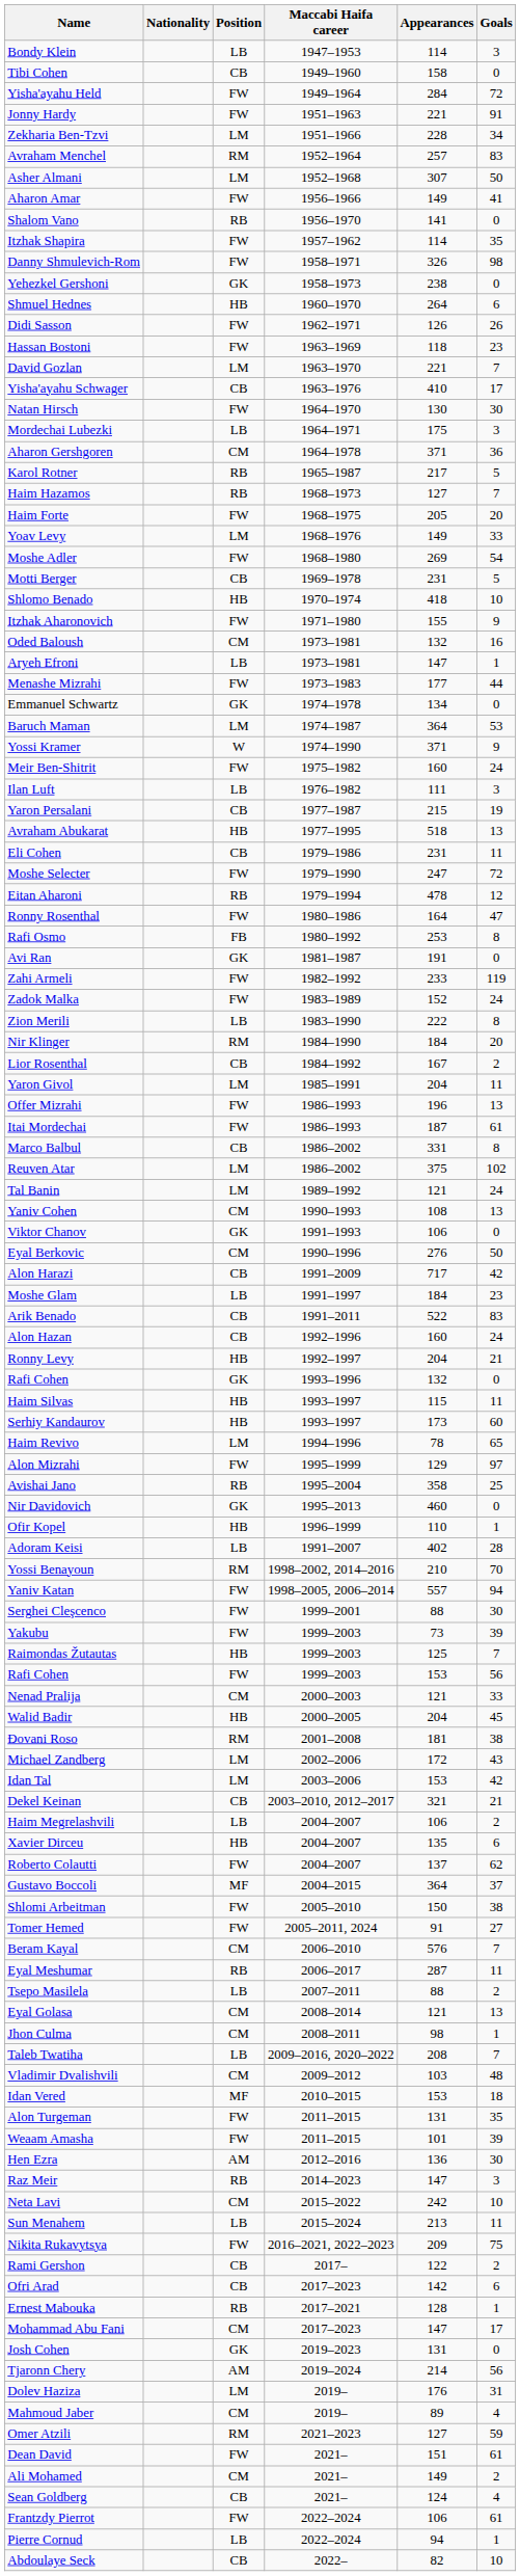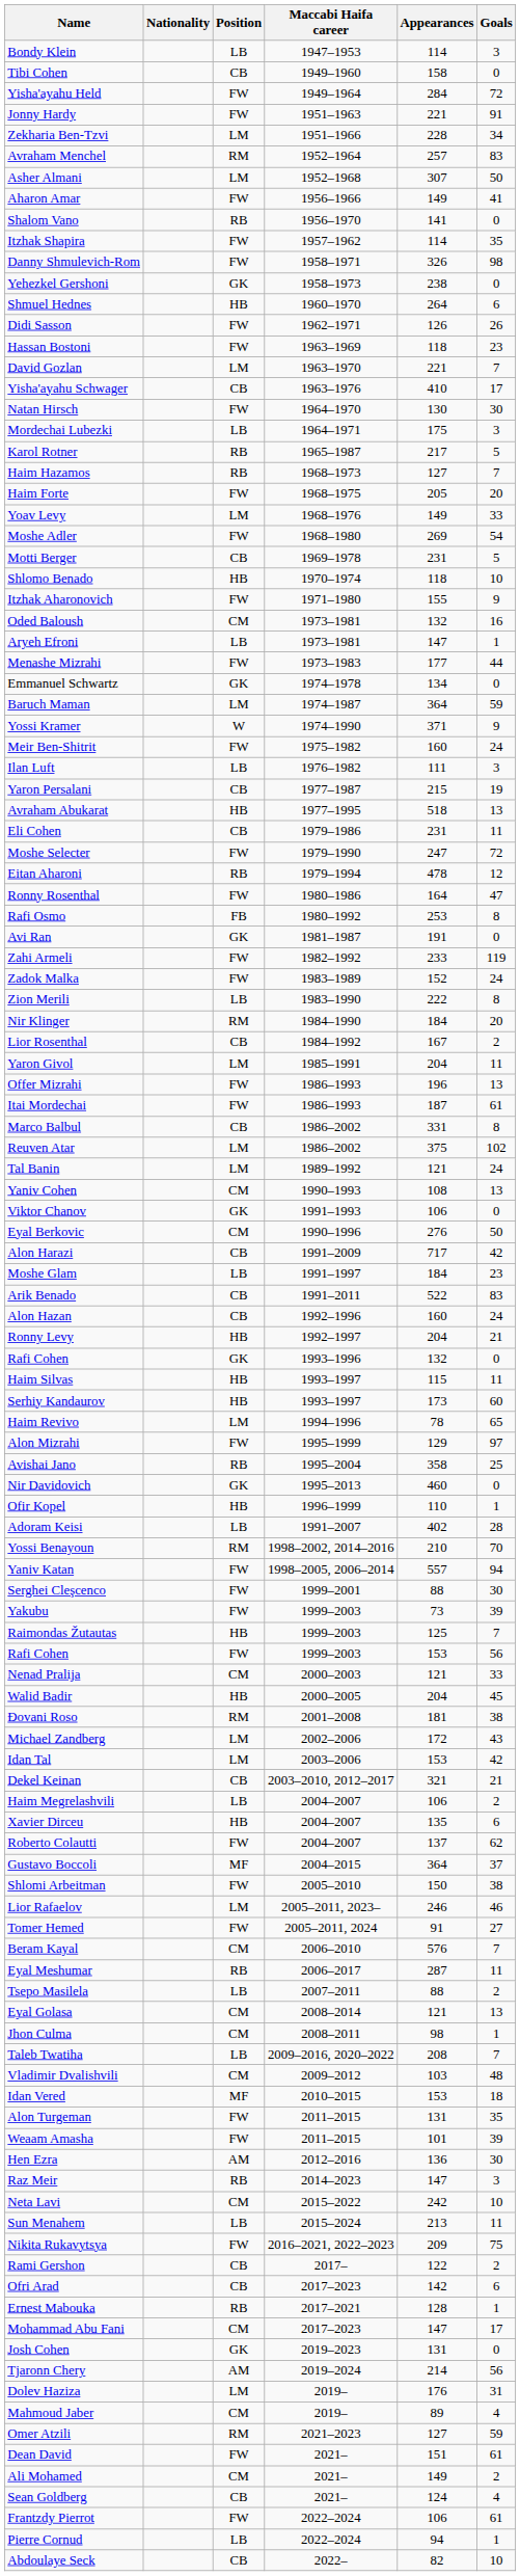 <table class="wikitable" style="text-align:center;">
 <tr>
 <th>Name</th>
 <th>Nationality</th>
 <th>Position</th>
 <th>Maccabi Haifa<br>career</th>
 <th>Appearances</th>
 <th>Goals</th>
 </tr>
 <tr>
 <td align="left"><a href='#'>Bondy Klein</a></td>
 <td></td>
 <td>LB</td>
 <td>1947–1953</td>
 <td>114</td>
 <td>3</td>
 </tr>
 <tr>
 <td align="left"><a href='#'>Tibi Cohen</a></td>
 <td></td>
 <td>CB</td>
 <td>1949–1960</td>
 <td>158</td>
 <td>0</td>
 </tr>
 <tr>
 <td align="left"><a href='#'>Yisha'ayahu Held</a></td>
 <td></td>
 <td>FW</td>
 <td>1949–1964</td>
 <td>284</td>
 <td>72</td>
 </tr>
 <tr>
 <td align="left"><a href='#'>Jonny Hardy</a></td>
 <td></td>
 <td>FW</td>
 <td>1951–1963</td>
 <td>221</td>
 <td>91</td>
 </tr>
 <tr>
 <td align="left"><a href='#'>Zekharia Ben-Tzvi</a></td>
 <td></td>
 <td>LM</td>
 <td>1951–1966</td>
 <td>228</td>
 <td>34</td>
 </tr>
 <tr>
 <td align="left"><a href='#'>Avraham Menchel</a></td>
 <td></td>
 <td>RM</td>
 <td>1952–1964</td>
 <td>257</td>
 <td>83</td>
 </tr>
 <tr>
 <td align="left"><a href='#'>Asher Almani</a></td>
 <td></td>
 <td>LM</td>
 <td>1952–1968</td>
 <td>307</td>
 <td>50</td>
 </tr>
 <tr>
 <td align="left"><a href='#'>Aharon Amar</a></td>
 <td></td>
 <td>FW</td>
 <td>1956–1966</td>
 <td>149</td>
 <td>41</td>
 </tr>
 <tr>
 <td align="left"><a href='#'>Shalom Vano</a></td>
 <td></td>
 <td>RB</td>
 <td>1956–1970</td>
 <td>141</td>
 <td>0</td>
 </tr>
 <tr>
 <td align="left"><a href='#'>Itzhak Shapira</a></td>
 <td></td>
 <td>FW</td>
 <td>1957–1962</td>
 <td>114</td>
 <td>35</td>
 </tr>
 <tr>
 <td align="left"><a href='#'>Danny Shmulevich-Rom</a></td>
 <td></td>
 <td>FW</td>
 <td>1958–1971</td>
 <td>326</td>
 <td>98</td>
 </tr>
 <tr>
 <td align="left"><a href='#'>Yehezkel Gershoni</a></td>
 <td></td>
 <td>GK</td>
 <td>1958–1973</td>
 <td>238</td>
 <td>0</td>
 </tr>
 <tr>
 <td align="left"><a href='#'>Shmuel Hednes</a></td>
 <td></td>
 <td>HB</td>
 <td>1960–1970</td>
 <td>264</td>
 <td>6</td>
 </tr>
 <tr>
 <td align="left"><a href='#'>Didi Sasson</a></td>
 <td></td>
 <td>FW</td>
 <td>1962–1971</td>
 <td>126</td>
 <td>26</td>
 </tr>
 <tr>
 <td align="left"><a href='#'>Hassan Bostoni</a></td>
 <td></td>
 <td>FW</td>
 <td>1963–1969</td>
 <td>118</td>
 <td>23</td>
 </tr>
 <tr>
 <td align="left"><a href='#'>David Gozlan</a></td>
 <td></td>
 <td>LM</td>
 <td>1963–1970</td>
 <td>221</td>
 <td>7</td>
 </tr>
 <tr>
 <td align="left"><a href='#'>Yisha'ayahu Schwager</a></td>
 <td></td>
 <td>CB</td>
 <td>1963–1976</td>
 <td>410</td>
 <td>17</td>
 </tr>
 <tr>
 <td align="left"><a href='#'>Natan Hirsch</a></td>
 <td></td>
 <td>FW</td>
 <td>1964–1970</td>
 <td>130</td>
 <td>30</td>
 </tr>
 <tr>
 <td align="left"><a href='#'>Mordechai Lubezki</a></td>
 <td></td>
 <td>LB</td>
 <td>1964–1971</td>
 <td>175</td>
 <td>3</td>
 </tr>
 <tr>
-<td align="left"><a href='#'>Aharon Gershgoren</a></td>
-<td></td>
-<td>CM</td>
-<td>1964–1978</td>
-<td>371</td>
-<td>36</td>
-</tr>
-<tr>
 <td align="left"><a href='#'>Karol Rotner</a></td>
 <td></td>
 <td>RB</td>
 <td>1965–1987</td>
 <td>217</td>
 <td>5</td>
 </tr>
 <tr>
 <td align="left"><a href='#'>Haim Hazamos</a></td>
 <td></td>
 <td>RB</td>
 <td>1968–1973</td>
 <td>127</td>
 <td>7</td>
 </tr>
 <tr>
 <td align="left"><a href='#'>Haim Forte</a></td>
 <td></td>
 <td>FW</td>
 <td>1968–1975</td>
 <td>205</td>
 <td>20</td>
 </tr>
 <tr>
 <td align="left"><a href='#'>Yoav Levy</a></td>
 <td></td>
 <td>LM</td>
 <td>1968–1976</td>
 <td>149</td>
 <td>33</td>
 </tr>
 <tr>
 <td align="left"><a href='#'>Moshe Adler</a></td>
 <td></td>
 <td>FW</td>
 <td>1968–1980</td>
 <td>269</td>
 <td>54</td>
 </tr>
 <tr>
 <td align="left"><a href='#'>Motti Berger</a></td>
 <td></td>
 <td>CB</td>
 <td>1969–1978</td>
 <td>231</td>
 <td>5</td>
 </tr>
 <tr>
 <td align="left"><a href='#'>Shlomo Benado</a></td>
 <td></td>
 <td>HB</td>
 <td>1970–1974</td>
-<td>418</td>
+<td>118</td>
 <td>10</td>
 </tr>
 <tr>
 <td align="left"><a href='#'>Itzhak Aharonovich</a></td>
 <td></td>
 <td>FW</td>
 <td>1971–1980</td>
 <td>155</td>
 <td>9</td>
 </tr>
 <tr>
 <td align="left"><a href='#'>Oded Baloush</a></td>
 <td></td>
 <td>CM</td>
 <td>1973–1981</td>
 <td>132</td>
 <td>16</td>
 </tr>
 <tr>
 <td align="left"><a href='#'>Aryeh Efroni</a></td>
 <td></td>
 <td>LB</td>
 <td>1973–1981</td>
 <td>147</td>
 <td>1</td>
 </tr>
 <tr>
 <td align="left"><a href='#'>Menashe Mizrahi</a></td>
 <td></td>
 <td>FW</td>
 <td>1973–1983</td>
 <td>177</td>
 <td>44</td>
 </tr>
 <tr>
 <td align="left">Emmanuel Schwartz</td>
 <td></td>
 <td>GK</td>
 <td>1974–1978</td>
 <td>134</td>
 <td>0</td>
 </tr>
 <tr>
 <td align="left"><a href='#'>Baruch Maman</a></td>
 <td></td>
 <td>LM</td>
 <td>1974–1987</td>
 <td>364</td>
-<td>53</td>
+<td>59</td>
 </tr>
 <tr>
 <td align="left"><a href='#'>Yossi Kramer</a></td>
 <td></td>
 <td>W</td>
 <td>1974–1990</td>
 <td>371</td>
 <td>9</td>
 </tr>
 <tr>
 <td align="left"><a href='#'>Meir Ben-Shitrit</a></td>
 <td></td>
 <td>FW</td>
 <td>1975–1982</td>
 <td>160</td>
 <td>24</td>
 </tr>
 <tr>
 <td align="left"><a href='#'>Ilan Luft</a></td>
 <td></td>
 <td>LB</td>
 <td>1976–1982</td>
 <td>111</td>
 <td>3</td>
 </tr>
 <tr>
 <td align="left"><a href='#'>Yaron Persalani</a></td>
 <td></td>
 <td>CB</td>
 <td>1977–1987</td>
 <td>215</td>
 <td>19</td>
 </tr>
 <tr>
 <td align="left"><a href='#'>Avraham Abukarat</a></td>
 <td></td>
 <td>HB</td>
 <td>1977–1995</td>
 <td>518</td>
 <td>13</td>
 </tr>
 <tr>
 <td align="left"><a href='#'>Eli Cohen</a></td>
 <td></td>
 <td>CB</td>
 <td>1979–1986</td>
 <td>231</td>
 <td>11</td>
 </tr>
 <tr>
 <td align="left"><a href='#'>Moshe Selecter</a></td>
 <td></td>
 <td>FW</td>
 <td>1979–1990</td>
 <td>247</td>
 <td>72</td>
 </tr>
 <tr>
 <td align="left"><a href='#'>Eitan Aharoni</a></td>
 <td></td>
 <td>RB</td>
 <td>1979–1994</td>
 <td>478</td>
 <td>12</td>
 </tr>
 <tr>
 <td align="left"><a href='#'>Ronny Rosenthal</a></td>
 <td></td>
 <td>FW</td>
 <td>1980–1986</td>
 <td>164</td>
 <td>47</td>
 </tr>
 <tr>
 <td align="left"><a href='#'>Rafi Osmo</a></td>
 <td></td>
 <td>FB</td>
 <td>1980–1992</td>
 <td>253</td>
 <td>8</td>
 </tr>
 <tr>
 <td align="left"><a href='#'>Avi Ran</a></td>
 <td></td>
 <td>GK</td>
 <td>1981–1987</td>
 <td>191</td>
 <td>0</td>
 </tr>
 <tr>
 <td align="left"><a href='#'>Zahi Armeli</a></td>
 <td></td>
 <td>FW</td>
 <td>1982–1992</td>
 <td>233</td>
 <td>119</td>
 </tr>
 <tr>
 <td align="left"><a href='#'>Zadok Malka</a></td>
 <td></td>
 <td>FW</td>
 <td>1983–1989</td>
 <td>152</td>
 <td>24</td>
 </tr>
 <tr>
 <td align="left"><a href='#'>Zion Merili</a></td>
 <td></td>
 <td>LB</td>
 <td>1983–1990</td>
 <td>222</td>
 <td>8</td>
 </tr>
 <tr>
 <td align="left"><a href='#'>Nir Klinger</a></td>
 <td></td>
 <td>RM</td>
 <td>1984–1990</td>
 <td>184</td>
 <td>20</td>
 </tr>
 <tr>
 <td align="left"><a href='#'>Lior Rosenthal</a></td>
 <td></td>
 <td>CB</td>
 <td>1984–1992</td>
 <td>167</td>
 <td>2</td>
 </tr>
 <tr>
 <td align="left"><a href='#'>Yaron Givol</a></td>
 <td></td>
 <td>LM</td>
 <td>1985–1991</td>
 <td>204</td>
 <td>11</td>
 </tr>
 <tr>
 <td align="left"><a href='#'>Offer Mizrahi</a></td>
 <td></td>
 <td>FW</td>
 <td>1986–1993</td>
 <td>196</td>
 <td>13</td>
 </tr>
 <tr>
 <td align="left"><a href='#'>Itai Mordechai</a></td>
 <td></td>
 <td>FW</td>
 <td>1986–1993</td>
 <td>187</td>
 <td>61</td>
 </tr>
 <tr>
 <td align="left"><a href='#'>Marco Balbul</a></td>
 <td></td>
 <td>CB</td>
 <td>1986–2002</td>
 <td>331</td>
 <td>8</td>
 </tr>
 <tr>
 <td align="left"><a href='#'>Reuven Atar</a></td>
 <td></td>
 <td>LM</td>
 <td>1986–2002</td>
 <td>375</td>
 <td>102</td>
 </tr>
 <tr>
 <td align="left"><a href='#'>Tal Banin</a></td>
 <td></td>
 <td>LM</td>
 <td>1989–1992</td>
 <td>121</td>
 <td>24</td>
 </tr>
 <tr>
 <td align="left"><a href='#'>Yaniv Cohen</a></td>
 <td></td>
 <td>CM</td>
 <td>1990–1993</td>
 <td>108</td>
 <td>13</td>
 </tr>
 <tr>
 <td align="left"><a href='#'>Viktor Chanov</a></td>
 <td></td>
 <td>GK</td>
 <td>1991–1993</td>
 <td>106</td>
 <td>0</td>
 </tr>
 <tr>
 <td align="left"><a href='#'>Eyal Berkovic</a></td>
 <td></td>
 <td>CM</td>
 <td>1990–1996</td>
 <td>276</td>
 <td>50</td>
 </tr>
 <tr>
 <td align="left"><a href='#'>Alon Harazi</a></td>
 <td></td>
 <td>CB</td>
 <td>1991–2009</td>
 <td>717</td>
 <td>42</td>
 </tr>
 <tr>
 <td align="left"><a href='#'>Moshe Glam</a></td>
 <td></td>
 <td>LB</td>
 <td>1991–1997</td>
 <td>184</td>
 <td>23</td>
 </tr>
 <tr>
 <td align="left"><a href='#'>Arik Benado</a></td>
 <td></td>
 <td>CB</td>
 <td>1991–2011</td>
 <td>522</td>
 <td>83</td>
 </tr>
 <tr>
 <td align="left"><a href='#'>Alon Hazan</a></td>
 <td></td>
 <td>CB</td>
 <td>1992–1996</td>
 <td>160</td>
 <td>24</td>
 </tr>
 <tr>
 <td align="left"><a href='#'>Ronny Levy</a></td>
 <td></td>
 <td>HB</td>
 <td>1992–1997</td>
 <td>204</td>
 <td>21</td>
 </tr>
 <tr>
 <td align="left"><a href='#'>Rafi Cohen</a></td>
 <td></td>
 <td>GK</td>
 <td>1993–1996</td>
 <td>132</td>
 <td>0</td>
 </tr>
 <tr>
 <td align="left"><a href='#'>Haim Silvas</a></td>
 <td></td>
 <td>HB</td>
 <td>1993–1997</td>
 <td>115</td>
 <td>11</td>
 </tr>
 <tr>
 <td align="left"><a href='#'>Serhiy Kandaurov</a></td>
 <td></td>
 <td>HB</td>
 <td>1993–1997</td>
 <td>173</td>
 <td>60</td>
 </tr>
 <tr>
 <td align="left"><a href='#'>Haim Revivo</a></td>
 <td></td>
 <td>LM</td>
 <td>1994–1996</td>
 <td>78</td>
 <td>65</td>
 </tr>
 <tr>
 <td align="left"><a href='#'>Alon Mizrahi</a></td>
 <td></td>
 <td>FW</td>
 <td>1995–1999</td>
 <td>129</td>
 <td>97</td>
 </tr>
 <tr>
 <td align="left"><a href='#'>Avishai Jano</a></td>
 <td></td>
 <td>RB</td>
 <td>1995–2004</td>
 <td>358</td>
 <td>25</td>
 </tr>
 <tr>
 <td align="left"><a href='#'>Nir Davidovich</a></td>
 <td></td>
 <td>GK</td>
 <td>1995–2013</td>
 <td>460</td>
 <td>0</td>
 </tr>
 <tr>
 <td align="left"><a href='#'>Ofir Kopel</a></td>
 <td></td>
 <td>HB</td>
 <td>1996–1999</td>
 <td>110</td>
 <td>1</td>
 </tr>
 <tr>
 <td align="left"><a href='#'>Adoram Keisi</a></td>
 <td></td>
 <td>LB</td>
 <td>1991–2007</td>
 <td>402</td>
 <td>28</td>
 </tr>
 <tr>
 <td align="left"><a href='#'>Yossi Benayoun</a></td>
 <td></td>
 <td>RM</td>
 <td>1998–2002, 2014–2016</td>
 <td>210</td>
 <td>70</td>
 </tr>
 <tr>
 <td align="left"><a href='#'>Yaniv Katan</a></td>
 <td></td>
 <td>FW</td>
 <td>1998–2005, 2006–2014</td>
 <td>557</td>
 <td>94</td>
 </tr>
 <tr>
 <td align="left"><a href='#'>Serghei Cleşcenco</a></td>
 <td></td>
 <td>FW</td>
 <td>1999–2001</td>
 <td>88</td>
 <td>30</td>
 </tr>
 <tr>
 <td align="left"><a href='#'>Yakubu</a></td>
 <td></td>
 <td>FW</td>
 <td>1999–2003</td>
 <td>73</td>
 <td>39</td>
 </tr>
 <tr>
 <td align="left"><a href='#'>Raimondas Žutautas</a></td>
 <td></td>
 <td>HB</td>
 <td>1999–2003</td>
 <td>125</td>
 <td>7</td>
 </tr>
 <tr>
 <td align="left"><a href='#'>Rafi Cohen</a></td>
 <td></td>
 <td>FW</td>
 <td>1999–2003</td>
 <td>153</td>
 <td>56</td>
 </tr>
 <tr>
 <td align="left"><a href='#'>Nenad Pralija</a></td>
 <td></td>
 <td>CM</td>
 <td>2000–2003</td>
 <td>121</td>
 <td>33</td>
 </tr>
 <tr>
 <td align="left"><a href='#'>Walid Badir</a></td>
 <td></td>
 <td>HB</td>
 <td>2000–2005</td>
 <td>204</td>
 <td>45</td>
 </tr>
 <tr>
 <td align="left"><a href='#'>Đovani Roso</a></td>
 <td></td>
 <td>RM</td>
 <td>2001–2008</td>
 <td>181</td>
 <td>38</td>
 </tr>
 <tr>
 <td align="left"><a href='#'>Michael Zandberg</a></td>
 <td></td>
 <td>LM</td>
 <td>2002–2006</td>
 <td>172</td>
 <td>43</td>
 </tr>
 <tr>
 <td align="left"><a href='#'>Idan Tal</a></td>
 <td></td>
 <td>LM</td>
 <td>2003–2006</td>
 <td>153</td>
 <td>42</td>
 </tr>
 <tr>
 <td align="left"><a href='#'>Dekel Keinan</a></td>
 <td></td>
 <td>CB</td>
 <td>2003–2010, 2012–2017</td>
 <td>321</td>
 <td>21</td>
 </tr>
 <tr>
 <td align="left"><a href='#'>Haim Megrelashvili</a></td>
 <td></td>
 <td>LB</td>
 <td>2004–2007</td>
 <td>106</td>
 <td>2</td>
 </tr>
 <tr>
 <td align="left"><a href='#'>Xavier Dirceu</a></td>
 <td></td>
 <td>HB</td>
 <td>2004–2007</td>
 <td>135</td>
 <td>6</td>
 </tr>
 <tr>
 <td align="left"><a href='#'>Roberto Colautti</a></td>
 <td></td>
 <td>FW</td>
 <td>2004–2007</td>
 <td>137</td>
 <td>62</td>
 </tr>
 <tr>
 <td align="left"><a href='#'>Gustavo Boccoli</a></td>
 <td></td>
 <td>MF</td>
 <td>2004–2015</td>
 <td>364</td>
 <td>37</td>
 </tr>
 <tr>
 <td align="left"><a href='#'>Shlomi Arbeitman</a></td>
 <td></td>
 <td>FW</td>
 <td>2005–2010</td>
 <td>150</td>
 <td>38</td>
 </tr>
 <tr>
+<td align="left"><a href='#'>Lior Rafaelov</a></td>
+<td></td>
+<td>LM</td>
+<td>2005–2011, 2023–</td>
+<td>246</td>
+<td>46</td>
+</tr>
+<tr>
 <td align="left"><a href='#'>Tomer Hemed</a></td>
 <td></td>
 <td>FW</td>
 <td>2005–2011, 2024</td>
 <td>91</td>
 <td>27</td>
 </tr>
 <tr>
 <td align="left"><a href='#'>Beram Kayal</a></td>
 <td></td>
 <td>CM</td>
 <td>2006–2010</td>
 <td>576</td>
 <td>7</td>
 </tr>
 <tr>
 <td align="left"><a href='#'>Eyal Meshumar</a></td>
 <td></td>
 <td>RB</td>
 <td>2006–2017</td>
 <td>287</td>
 <td>11</td>
 </tr>
 <tr>
 <td align="left"><a href='#'>Tsepo Masilela</a></td>
 <td></td>
 <td>LB</td>
 <td>2007–2011</td>
 <td>88</td>
 <td>2</td>
 </tr>
 <tr>
 <td align="left"><a href='#'>Eyal Golasa</a></td>
 <td></td>
 <td>CM</td>
 <td>2008–2014</td>
 <td>121</td>
 <td>13</td>
 </tr>
 <tr>
 <td align="left"><a href='#'>Jhon Culma</a></td>
 <td></td>
 <td>CM</td>
 <td>2008–2011</td>
 <td>98</td>
 <td>1</td>
 </tr>
 <tr>
 <td align="left"><a href='#'>Taleb Twatiha</a></td>
 <td></td>
 <td>LB</td>
 <td>2009–2016, 2020–2022</td>
 <td>208</td>
 <td>7</td>
 </tr>
 <tr>
 <td align="left"><a href='#'>Vladimir Dvalishvili</a></td>
 <td></td>
 <td>CM</td>
 <td>2009–2012</td>
 <td>103</td>
 <td>48</td>
 </tr>
 <tr>
 <td align="left"><a href='#'>Idan Vered</a></td>
 <td></td>
 <td>MF</td>
 <td>2010–2015</td>
 <td>153</td>
 <td>18</td>
 </tr>
 <tr>
 <td align="left"><a href='#'>Alon Turgeman</a></td>
 <td></td>
 <td>FW</td>
 <td>2011–2015</td>
 <td>131</td>
 <td>35</td>
 </tr>
 <tr>
 <td align="left"><a href='#'>Weaam Amasha</a></td>
 <td></td>
 <td>FW</td>
 <td>2011–2015</td>
 <td>101</td>
 <td>39</td>
 </tr>
 <tr>
 <td align="left"><a href='#'>Hen Ezra</a></td>
 <td></td>
 <td>AM</td>
 <td>2012–2016</td>
 <td>136</td>
 <td>30</td>
 </tr>
 <tr>
 <td align="left"><a href='#'>Raz Meir</a></td>
 <td></td>
 <td>RB</td>
 <td>2014–2023</td>
 <td>147</td>
 <td>3</td>
 </tr>
 <tr>
 <td align="left"><a href='#'>Neta Lavi</a></td>
 <td></td>
 <td>CM</td>
 <td>2015–2022</td>
 <td>242</td>
 <td>10</td>
 </tr>
 <tr>
 <td align="left"><a href='#'>Sun Menahem</a></td>
 <td></td>
 <td>LB</td>
 <td>2015–2024</td>
 <td>213</td>
 <td>11</td>
 </tr>
 <tr>
 <td align="left"><a href='#'>Nikita Rukavytsya</a></td>
 <td></td>
 <td>FW</td>
 <td>2016–2021, 2022–2023</td>
 <td>209</td>
 <td>75</td>
 </tr>
 <tr>
 <td align="left"><a href='#'>Rami Gershon</a></td>
 <td></td>
 <td>CB</td>
 <td>2017–</td>
 <td>122</td>
 <td>2</td>
 </tr>
 <tr>
 <td align="left"><a href='#'>Ofri Arad</a></td>
 <td></td>
 <td>CB</td>
 <td>2017–2023</td>
 <td>142</td>
 <td>6</td>
 </tr>
 <tr>
 <td align="left"><a href='#'>Ernest Mabouka</a></td>
 <td></td>
 <td>RB</td>
 <td>2017–2021</td>
 <td>128</td>
 <td>1</td>
 </tr>
 <tr>
 <td align="left"><a href='#'>Mohammad Abu Fani</a></td>
 <td></td>
 <td>CM</td>
 <td>2017–2023</td>
 <td>147</td>
 <td>17</td>
 </tr>
 <tr>
 <td align="left"><a href='#'>Josh Cohen</a></td>
 <td></td>
 <td>GK</td>
 <td>2019–2023</td>
 <td>131</td>
 <td>0</td>
 </tr>
 <tr>
 <td align="left"><a href='#'>Tjaronn Chery</a></td>
 <td></td>
 <td>AM</td>
 <td>2019–2024</td>
 <td>214</td>
 <td>56</td>
 </tr>
 <tr>
 <td align="left"><a href='#'>Dolev Haziza</a></td>
 <td></td>
 <td>LM</td>
 <td>2019–</td>
 <td>176</td>
 <td>31</td>
 </tr>
 <tr>
 <td align="left"><a href='#'>Mahmoud Jaber</a></td>
 <td></td>
 <td>CM</td>
 <td>2019–</td>
 <td>89</td>
 <td>4</td>
 </tr>
 <tr>
 <td align="left"><a href='#'>Omer Atzili</a></td>
 <td></td>
 <td>RM</td>
 <td>2021–2023</td>
 <td>127</td>
 <td>59</td>
 </tr>
 <tr>
 <td align="left"><a href='#'>Dean David</a></td>
 <td></td>
 <td>FW</td>
 <td>2021–</td>
 <td>151</td>
 <td>61</td>
 </tr>
 <tr>
 <td align="left"><a href='#'>Ali Mohamed</a></td>
 <td></td>
 <td>CM</td>
 <td>2021–</td>
 <td>149</td>
 <td>2</td>
 </tr>
 <tr>
 <td align="left"><a href='#'>Sean Goldberg</a></td>
 <td></td>
 <td>CB</td>
 <td>2021–</td>
 <td>124</td>
 <td>4</td>
 </tr>
 <tr>
 <td align="left"><a href='#'>Frantzdy Pierrot</a></td>
 <td></td>
 <td>FW</td>
 <td>2022–2024</td>
 <td>106</td>
 <td>61</td>
 </tr>
 <tr>
 <td align="left"><a href='#'>Pierre Cornud</a></td>
 <td></td>
 <td>LB</td>
 <td>2022–2024</td>
 <td>94</td>
 <td>1</td>
 </tr>
 <tr>
 <td align="left"><a href='#'>Abdoulaye Seck</a></td>
 <td></td>
 <td>CB</td>
 <td>2022–</td>
 <td>82</td>
 <td>10</td>
 </tr>
 </table>
